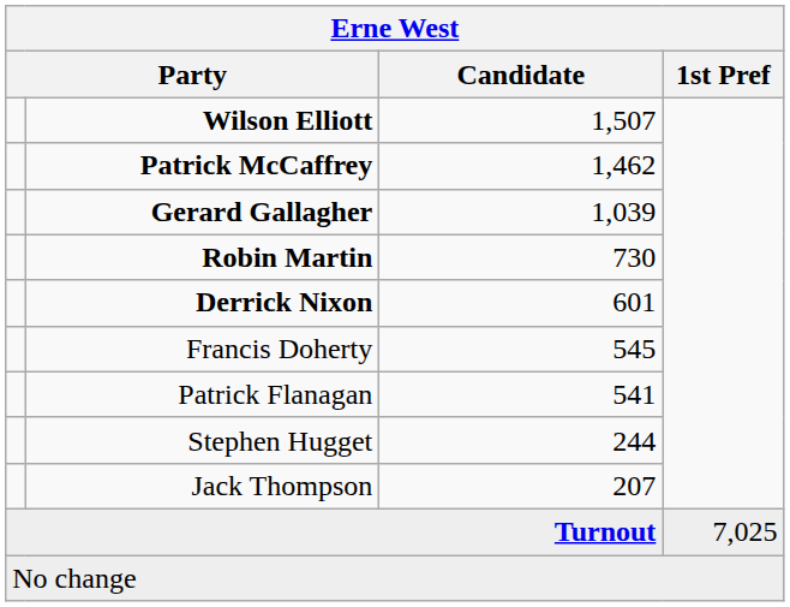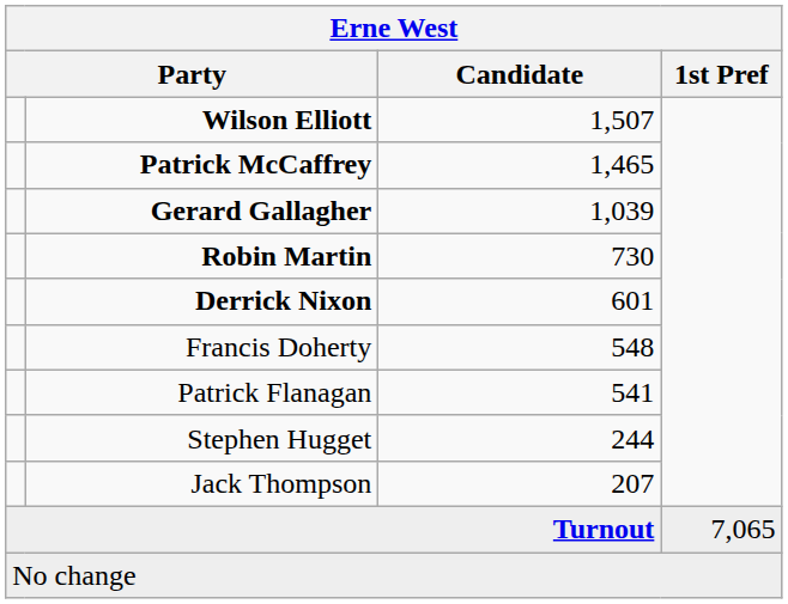 <table class="wikitable">
 <tr>
 <th colspan="4" align="center"><a href='#'>Erne West</a></th>
 </tr>
 <tr>
 <th colspan="2" align="center" width=200>Party</th>
 <th width=150>Candidate</th>
 <th width=60>1st Pref</th>
 </tr>
 <tr>
 <td></td>
 <td align="right"><strong>Wilson Elliott</strong></td>
 <td align="right">1,507</td>
 </tr>
 <tr>
 <td></td>
 <td align="right"><strong>Patrick McCaffrey</strong></td>
-<td align="right">1,462</td>
+<td align="right">1,465</td>
 </tr>
 <tr>
 <td></td>
 <td align="right"><strong>Gerard Gallagher</strong></td>
 <td align="right">1,039</td>
 </tr>
 <tr>
 <td></td>
 <td align="right"><strong>Robin Martin</strong></td>
 <td align="right">730</td>
 </tr>
 <tr>
 <td></td>
 <td align="right"><strong>Derrick Nixon</strong></td>
 <td align="right">601</td>
 </tr>
 <tr>
 <td></td>
 <td align="right">Francis Doherty</td>
-<td align="right">545</td>
+<td align="right">548</td>
 </tr>
 <tr>
 <td></td>
 <td align="right">Patrick Flanagan</td>
 <td align="right">541</td>
 </tr>
 <tr>
 <td></td>
 <td align="right">Stephen Hugget</td>
 <td align="right">244</td>
 </tr>
 <tr>
 <td></td>
 <td align="right">Jack Thompson</td>
 <td align="right">207</td>
 </tr>
 <tr bgcolor="EEEEEE">
 <td colspan=3 align="right"><strong><a href='#'>Turnout</a></strong></td>
-<td align="right">7,025</td>
+<td align="right">7,065</td>
 </tr>
 <tr bgcolor="EEEEEE">
 <td colspan=4>No change</td>
 </tr>
 </table>
